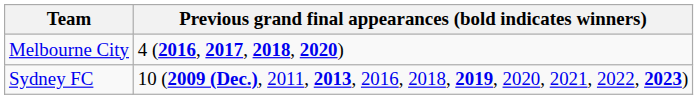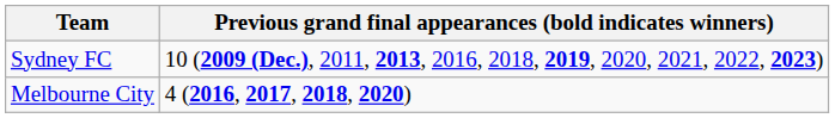 <table class="wikitable">
 <tr>
 <th>Team</th>
 <th>Previous grand final appearances (bold indicates winners)</th>
 </tr>
 <tr>
+<td><a href='#'>Sydney FC</a></td>
+<td>10 (<strong><a href='#'>2009 (Dec.)</a></strong>, <a href='#'>2011</a>, <strong><a href='#'>2013</a></strong>, <a href='#'>2016</a>, <a href='#'>2018</a>, <strong><a href='#'>2019</a></strong>, <a href='#'>2020</a>, <a href='#'>2021</a>, <a href='#'>2022</a>, <strong><a href='#'>2023</a></strong>)</td>
+</tr>
+<tr>
 <td><a href='#'>Melbourne City</a></td>
 <td>4 (<strong><a href='#'>2016</a></strong>, <strong><a href='#'>2017</a></strong>, <strong><a href='#'>2018</a></strong>, <strong><a href='#'>2020</a></strong>)</td>
 </tr>
-<tr>
-<td><a href='#'>Sydney FC</a></td>
-<td>10 (<strong><a href='#'>2009 (Dec.)</a></strong>, <a href='#'>2011</a>, <strong><a href='#'>2013</a></strong>, <a href='#'>2016</a>, <a href='#'>2018</a>, <strong><a href='#'>2019</a></strong>, <a href='#'>2020</a>, <a href='#'>2021</a>, <a href='#'>2022</a>, <strong><a href='#'>2023</a></strong>)</td>
-</tr>
 </table>
